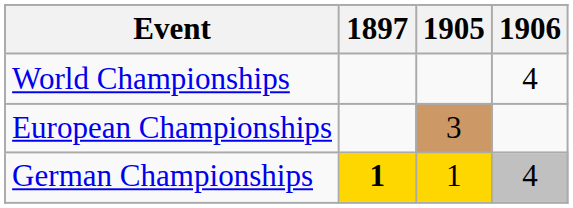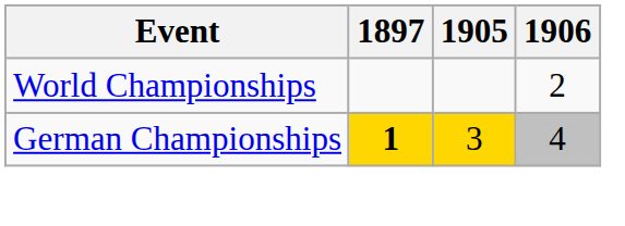 <table class="wikitable">
 <tr>
 <th>Event</th>
 <th>1897</th>
 <th>1905</th>
 <th>1906</th>
 </tr>
 <tr>
 <td><a href='#'>World Championships</a></td>
 <td></td>
 <td></td>
-<td align="center">4</td>
-</tr>
-<tr>
-<td><a href='#'>European Championships</a></td>
-<td></td>
-<td align="center" bgcolor="#cc9966">3</td>
-<td></td>
+<td align="center">2</td>
 </tr>
 <tr>
 <td><a href='#'>German Championships</a></td>
 <td align="center" bgcolor="gold"><strong>1</strong></td>
-<td align="center" bgcolor="gold">1</td>
+<td align="center" bgcolor="gold">3</td>
 <td align="center" bgcolor="silver">4</td>
 </tr>
 </table>
